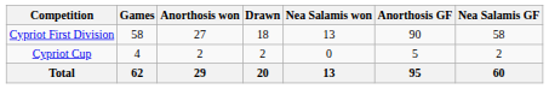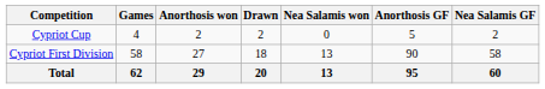 <table class="wikitable" style="margin:1em auto; text-align:center; font-size:90%">
 <tr>
 <th>Competition</th>
 <th>Games</th>
 <th>Anorthosis won</th>
 <th>Drawn</th>
 <th>Nea Salamis won</th>
 <th>Anorthosis GF</th>
 <th>Nea Salamis GF</th>
 </tr>
 <tr>
+<td><a href='#'>Cypriot Cup</a></td>
+<td>4</td>
+<td>2</td>
+<td>2</td>
+<td>0</td>
+<td>5</td>
+<td>2</td>
+</tr>
+<tr>
 <td><a href='#'>Cypriot First Division</a></td>
 <td>58</td>
 <td>27</td>
 <td>18</td>
 <td>13</td>
 <td>90</td>
 <td>58</td>
-</tr>
-<tr>
-<td><a href='#'>Cypriot Cup</a></td>
-<td>4</td>
-<td>2</td>
-<td>2</td>
-<td>0</td>
-<td>5</td>
-<td>2</td>
 </tr>
 <tr>
 <th><strong>Total</strong></th>
 <th>62</th>
 <th>29</th>
 <th>20</th>
 <th>13</th>
 <th>95</th>
 <th>60</th>
 </tr>
 </table>
